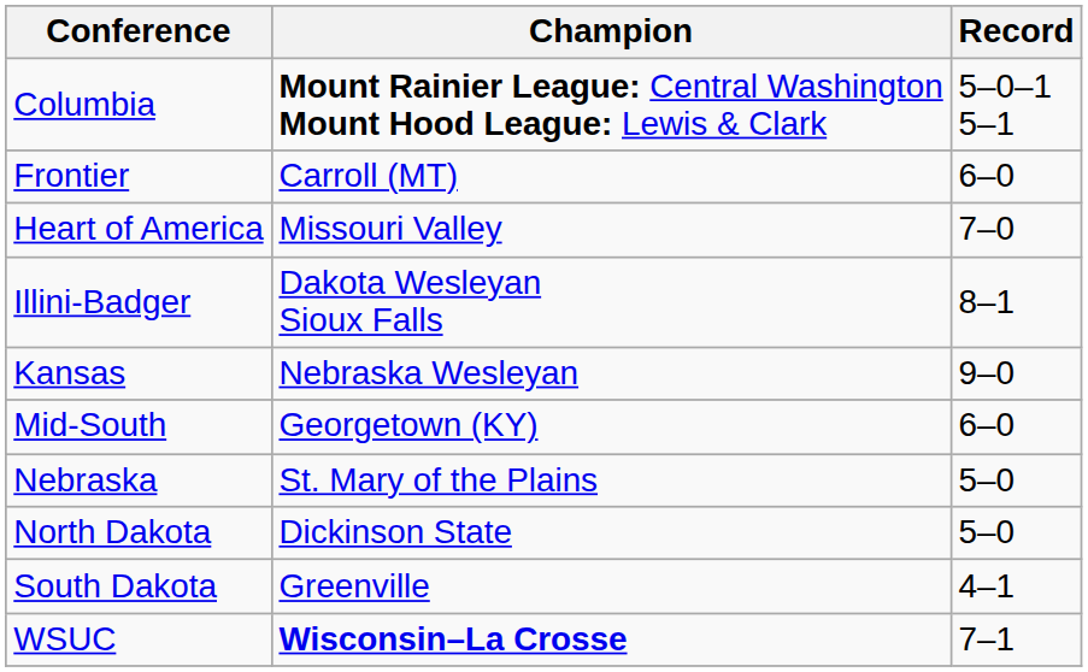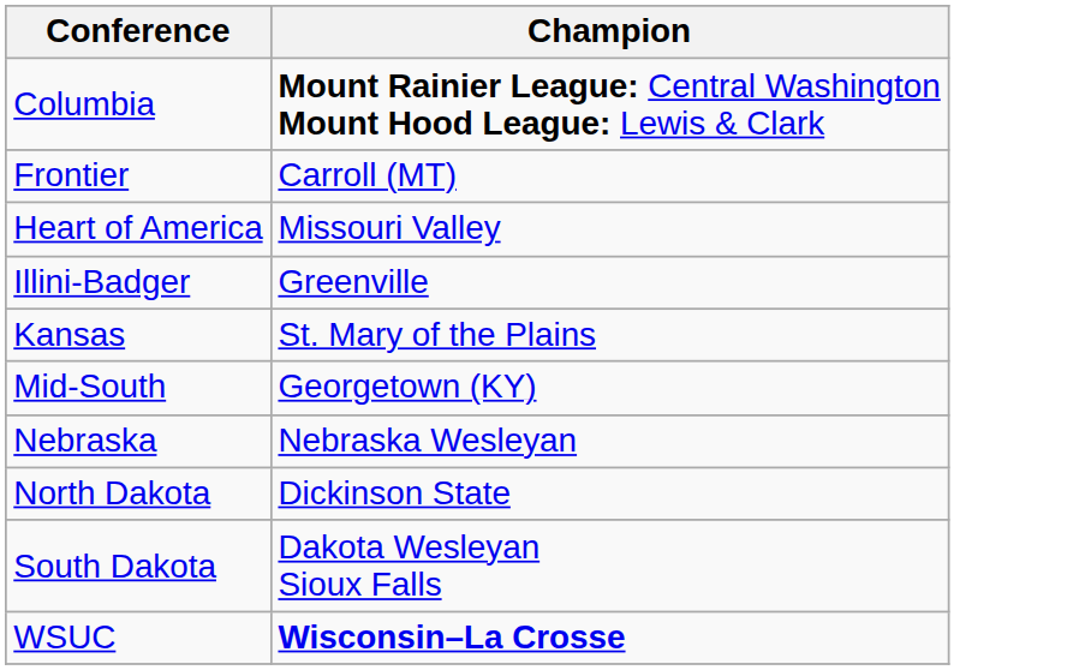 <table class="wikitable">
 <tr>
 <th>Conference</th>
 <th>Champion</th>
-<th>Record</th>
 </tr>
 <tr>
 <td><a href='#'>Columbia</a></td>
 <td><strong>Mount Rainier League:</strong> <a href='#'>Central Washington</a><br><strong>Mount Hood League:</strong> <a href='#'>Lewis & Clark</a></td>
-<td>5–0–1<br>5–1</td>
 </tr>
 <tr>
 <td><a href='#'>Frontier</a></td>
 <td><a href='#'>Carroll (MT)</a></td>
-<td>6–0</td>
 </tr>
 <tr>
 <td><a href='#'>Heart of America</a></td>
 <td><a href='#'>Missouri Valley</a></td>
-<td>7–0</td>
 </tr>
 <tr>
 <td><a href='#'>Illini-Badger</a></td>
-<td><a href='#'>Dakota Wesleyan</a><br><a href='#'>Sioux Falls</a></td>
-<td>8–1</td>
+<td><a href='#'>Greenville</a></td>
 </tr>
 <tr>
 <td><a href='#'>Kansas</a></td>
-<td><a href='#'>Nebraska Wesleyan</a></td>
-<td>9–0</td>
+<td><a href='#'>St. Mary of the Plains</a></td>
 </tr>
 <tr>
 <td><a href='#'>Mid-South</a></td>
 <td><a href='#'>Georgetown (KY)</a></td>
-<td>6–0</td>
 </tr>
 <tr>
 <td><a href='#'>Nebraska</a></td>
-<td><a href='#'>St. Mary of the Plains</a></td>
-<td>5–0</td>
+<td><a href='#'>Nebraska Wesleyan</a></td>
 </tr>
 <tr>
 <td><a href='#'>North Dakota</a></td>
 <td><a href='#'>Dickinson State</a></td>
-<td>5–0</td>
 </tr>
 <tr>
 <td><a href='#'>South Dakota</a></td>
-<td><a href='#'>Greenville</a></td>
-<td>4–1</td>
+<td><a href='#'>Dakota Wesleyan</a><br><a href='#'>Sioux Falls</a></td>
 </tr>
 <tr>
 <td><a href='#'>WSUC</a></td>
 <td><strong><a href='#'>Wisconsin–La Crosse</a></strong></td>
-<td>7–1</td>
 </tr>
 </table>
